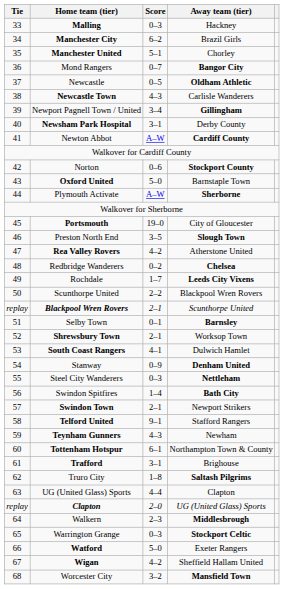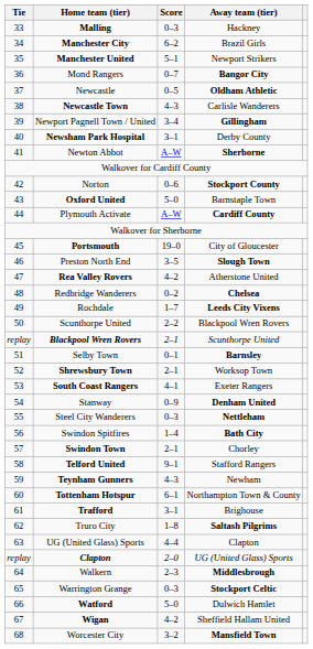 <table class="wikitable" style="text-align:center; font-size:85%">
 <tr>
 <th>Tie</th>
 <th>Home team (tier)</th>
 <th>Score</th>
 <th>Away team (tier)</th>
 <th></th>
 </tr>
 <tr>
 <td align="center">33</td>
 <td><strong>Malling</strong></td>
 <td align="center">0–3</td>
 <td>Hackney</td>
 <td></td>
 </tr>
 <tr>
 <td align="center">34</td>
 <td><strong>Manchester City</strong></td>
 <td align="center">6–2</td>
 <td>Brazil Girls</td>
 <td></td>
 </tr>
 <tr>
 <td align="center">35</td>
 <td><strong>Manchester United</strong></td>
 <td align="center">5–1</td>
-<td>Chorley</td>
+<td>Newport Strikers</td>
 <td></td>
 </tr>
 <tr>
 <td align="center">36</td>
 <td>Mond Rangers</td>
 <td align="center">0–7</td>
 <td><strong>Bangor City</strong></td>
 <td></td>
 </tr>
 <tr>
 <td align="center">37</td>
 <td>Newcastle</td>
 <td align="center">0–5</td>
 <td><strong>Oldham Athletic</strong></td>
 <td></td>
 </tr>
 <tr>
 <td align="center">38</td>
 <td><strong>Newcastle Town</strong></td>
 <td align="center">4–3</td>
 <td>Carlisle Wanderers</td>
 <td></td>
 </tr>
 <tr>
 <td align="center">39</td>
 <td>Newport Pagnell Town / United</td>
 <td align="center">3–4</td>
 <td><strong>Gillingham</strong></td>
 <td></td>
 </tr>
 <tr>
 <td align="center">40</td>
 <td><strong>Newsham Park Hospital</strong></td>
 <td align="center">3–1</td>
 <td>Derby County</td>
 <td></td>
 </tr>
 <tr>
 <td align="center">41</td>
 <td>Newton Abbot</td>
 <td align="center"><a href='#'>A–W</a></td>
-<td><strong>Cardiff County</strong></td>
+<td><strong>Sherborne</strong></td>
 <td></td>
 </tr>
 <tr>
 <td colspan="5" align="center">Walkover for Cardiff County</td>
 </tr>
 <tr>
 <td align="center">42</td>
 <td>Norton</td>
 <td align="center">0–6</td>
 <td><strong>Stockport County</strong></td>
 <td></td>
 </tr>
 <tr>
 <td align="center">43</td>
 <td><strong>Oxford United</strong></td>
 <td align="center">5–0</td>
 <td>Barnstaple Town</td>
 <td></td>
 </tr>
 <tr>
 <td align="center">44</td>
 <td>Plymouth Activate</td>
 <td align="center"><a href='#'>A–W</a></td>
-<td><strong>Sherborne</strong></td>
+<td><strong>Cardiff County</strong></td>
 <td></td>
 </tr>
 <tr>
 <td colspan="5" align="center">Walkover for Sherborne</td>
 </tr>
 <tr>
 <td align="center">45</td>
 <td><strong>Portsmouth</strong></td>
 <td align="center">19–0</td>
 <td>City of Gloucester</td>
 <td></td>
 </tr>
 <tr>
 <td align="center">46</td>
 <td>Preston North End</td>
 <td align="center">3–5 </td>
 <td><strong>Slough Town</strong></td>
 <td></td>
 </tr>
 <tr>
 <td align="center">47</td>
 <td><strong>Rea Valley Rovers</strong></td>
 <td align="center">4–2</td>
 <td>Atherstone United</td>
 <td></td>
 </tr>
 <tr>
 <td align="center">48</td>
 <td>Redbridge Wanderers</td>
 <td align="center">0–2</td>
 <td><strong>Chelsea</strong></td>
 <td></td>
 </tr>
 <tr>
 <td align="center">49</td>
 <td>Rochdale</td>
 <td align="center">1–7</td>
 <td><strong>Leeds City Vixens</strong></td>
 <td></td>
 </tr>
 <tr>
 <td align="center">50</td>
 <td>Scunthorpe United</td>
 <td align="center">2–2 </td>
 <td>Blackpool Wren Rovers</td>
 <td></td>
 </tr>
 <tr>
 <td align="center"><em>replay</em></td>
 <td><strong><em>Blackpool Wren Rovers</em></strong></td>
 <td align="center"><em>2–1</em></td>
 <td><em>Scunthorpe United</em></td>
 <td></td>
 </tr>
 <tr>
 <td align="center">51</td>
 <td>Selby Town</td>
 <td align="center">0–1</td>
 <td><strong>Barnsley</strong></td>
 <td></td>
 </tr>
 <tr>
 <td align="center">52</td>
 <td><strong>Shrewsbury Town</strong></td>
 <td align="center">2–1</td>
 <td>Worksop Town</td>
 <td></td>
 </tr>
 <tr>
 <td align="center">53</td>
 <td><strong>South Coast Rangers</strong></td>
 <td align="center">4–1</td>
-<td>Dulwich Hamlet</td>
+<td>Exeter Rangers</td>
 <td></td>
 </tr>
 <tr>
 <td align="center">54</td>
 <td>Stanway</td>
 <td align="center">0–9</td>
 <td><strong>Denham United</strong></td>
 <td></td>
 </tr>
 <tr>
 <td align="center">55</td>
 <td>Steel City Wanderers</td>
 <td align="center">0–3</td>
 <td><strong>Nettleham</strong></td>
 <td></td>
 </tr>
 <tr>
 <td align="center">56</td>
 <td>Swindon Spitfires</td>
 <td align="center">1–4</td>
 <td><strong>Bath City</strong></td>
 <td></td>
 </tr>
 <tr>
 <td align="center">57</td>
 <td><strong>Swindon Town</strong></td>
 <td align="center">2–1</td>
-<td>Newport Strikers</td>
+<td>Chorley</td>
 <td></td>
 </tr>
 <tr>
 <td align="center">58</td>
 <td><strong>Telford United</strong></td>
 <td align="center">9–1</td>
 <td>Stafford Rangers</td>
 <td></td>
 </tr>
 <tr>
 <td align="center">59</td>
 <td><strong>Teynham Gunners</strong></td>
 <td align="center">4–3</td>
 <td>Newham</td>
 <td></td>
 </tr>
 <tr>
 <td align="center">60</td>
 <td><strong>Tottenham Hotspur</strong></td>
 <td align="center">6–1</td>
 <td>Northampton Town & County</td>
 <td></td>
 </tr>
 <tr>
 <td align="center">61</td>
 <td><strong>Trafford</strong></td>
 <td align="center">3–1</td>
 <td>Brighouse</td>
 <td></td>
 </tr>
 <tr>
 <td align="center">62</td>
 <td>Truro City</td>
 <td align="center">1–8</td>
 <td><strong>Saltash Pilgrims</strong></td>
 <td></td>
 </tr>
 <tr>
 <td align="center">63</td>
 <td>UG (United Glass) Sports</td>
 <td align="center">4–4 </td>
 <td>Clapton</td>
 <td></td>
 </tr>
 <tr>
 <td align="center"><em>replay</em></td>
 <td><strong><em>Clapton</em></strong></td>
 <td align="center"><em>2–0</em></td>
 <td><em>UG (United Glass) Sports</em></td>
 <td></td>
 </tr>
 <tr>
 <td align="center">64</td>
 <td>Walkern</td>
 <td align="center">2–3</td>
 <td><strong>Middlesbrough</strong></td>
 <td></td>
 </tr>
 <tr>
 <td align="center">65</td>
 <td>Warrington Grange</td>
 <td align="center">0–3</td>
 <td><strong>Stockport Celtic</strong></td>
 <td></td>
 </tr>
 <tr>
 <td align="center">66</td>
 <td><strong>Watford</strong></td>
 <td align="center">5–0</td>
-<td>Exeter Rangers</td>
+<td>Dulwich Hamlet</td>
 <td></td>
 </tr>
 <tr>
 <td align="center">67</td>
 <td><strong>Wigan</strong></td>
 <td align="center">4–2</td>
 <td>Sheffield Hallam United</td>
 <td></td>
 </tr>
 <tr>
 <td align="center">68</td>
 <td>Worcester City</td>
 <td align="center">3–2</td>
 <td><strong>Mansfield Town</strong></td>
 <td></td>
 </tr>
 </table>
